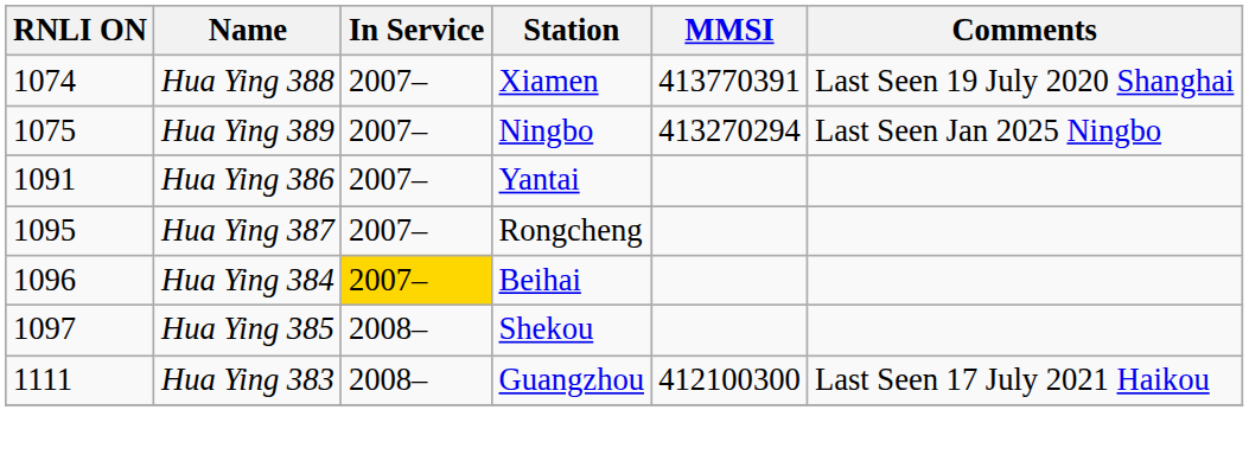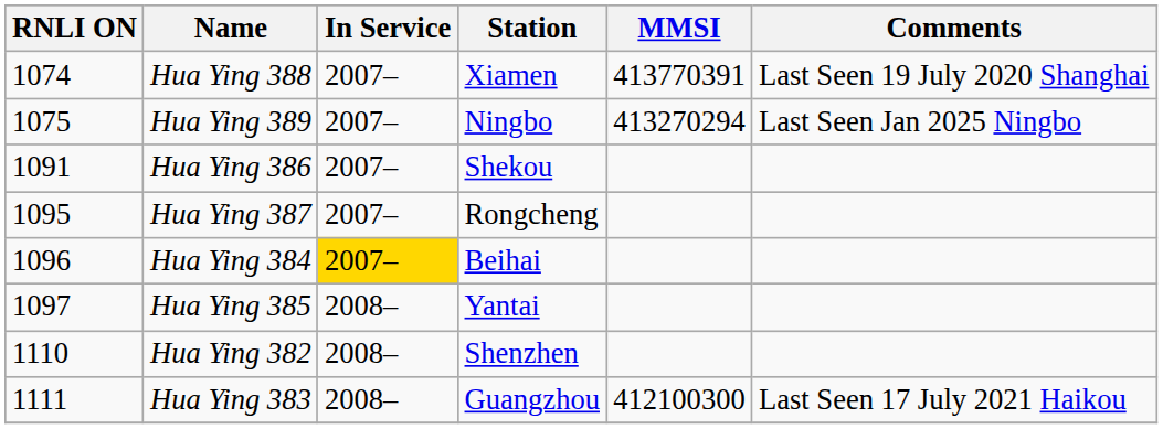 <table class="wikitable">
 <tr>
 <th>RNLI ON</th>
 <th>Name</th>
 <th>In Service </th>
 <th>Station</th>
 <th><a href='#'>MMSI</a></th>
 <th>Comments</th>
 </tr>
 <tr>
 <td>1074</td>
 <td><em>Hua Ying 388</em></td>
 <td>2007–</td>
 <td><a href='#'>Xiamen</a></td>
 <td>413770391</td>
 <td>Last Seen 19 July 2020 <a href='#'>Shanghai</a></td>
 </tr>
 <tr>
 <td>1075</td>
 <td><em>Hua Ying 389</em></td>
 <td>2007–</td>
 <td><a href='#'>Ningbo</a></td>
 <td>413270294</td>
 <td>Last Seen Jan 2025 <a href='#'>Ningbo</a></td>
 </tr>
 <tr>
 <td>1091</td>
 <td><em>Hua Ying 386</em></td>
 <td>2007–</td>
-<td><a href='#'>Yantai</a></td>
+<td><a href='#'>Shekou</a></td>
 <td></td>
 <td></td>
 </tr>
 <tr>
 <td>1095</td>
 <td><em>Hua Ying 387</em></td>
 <td>2007–</td>
 <td>Rongcheng</td>
 <td></td>
 <td></td>
 </tr>
 <tr>
 <td>1096</td>
 <td><em>Hua Ying 384</em></td>
 <td style="background: gold;">2007–</td>
 <td><a href='#'>Beihai</a></td>
 <td></td>
 <td></td>
 </tr>
 <tr>
 <td>1097</td>
 <td><em>Hua Ying 385</em></td>
 <td>2008–</td>
-<td><a href='#'>Shekou</a></td>
+<td><a href='#'>Yantai</a></td>
+<td></td>
+<td></td>
+</tr>
+<tr>
+<td>1110</td>
+<td><em>Hua Ying 382</em></td>
+<td>2008–</td>
+<td><a href='#'>Shenzhen</a></td>
 <td></td>
 <td></td>
 </tr>
 <tr>
 <td>1111</td>
 <td><em>Hua Ying 383</em></td>
 <td>2008–</td>
 <td><a href='#'>Guangzhou</a></td>
 <td>412100300</td>
 <td>Last Seen 17 July 2021 <a href='#'>Haikou</a></td>
 </tr>
 <tr>
 </tr>
 </table>
